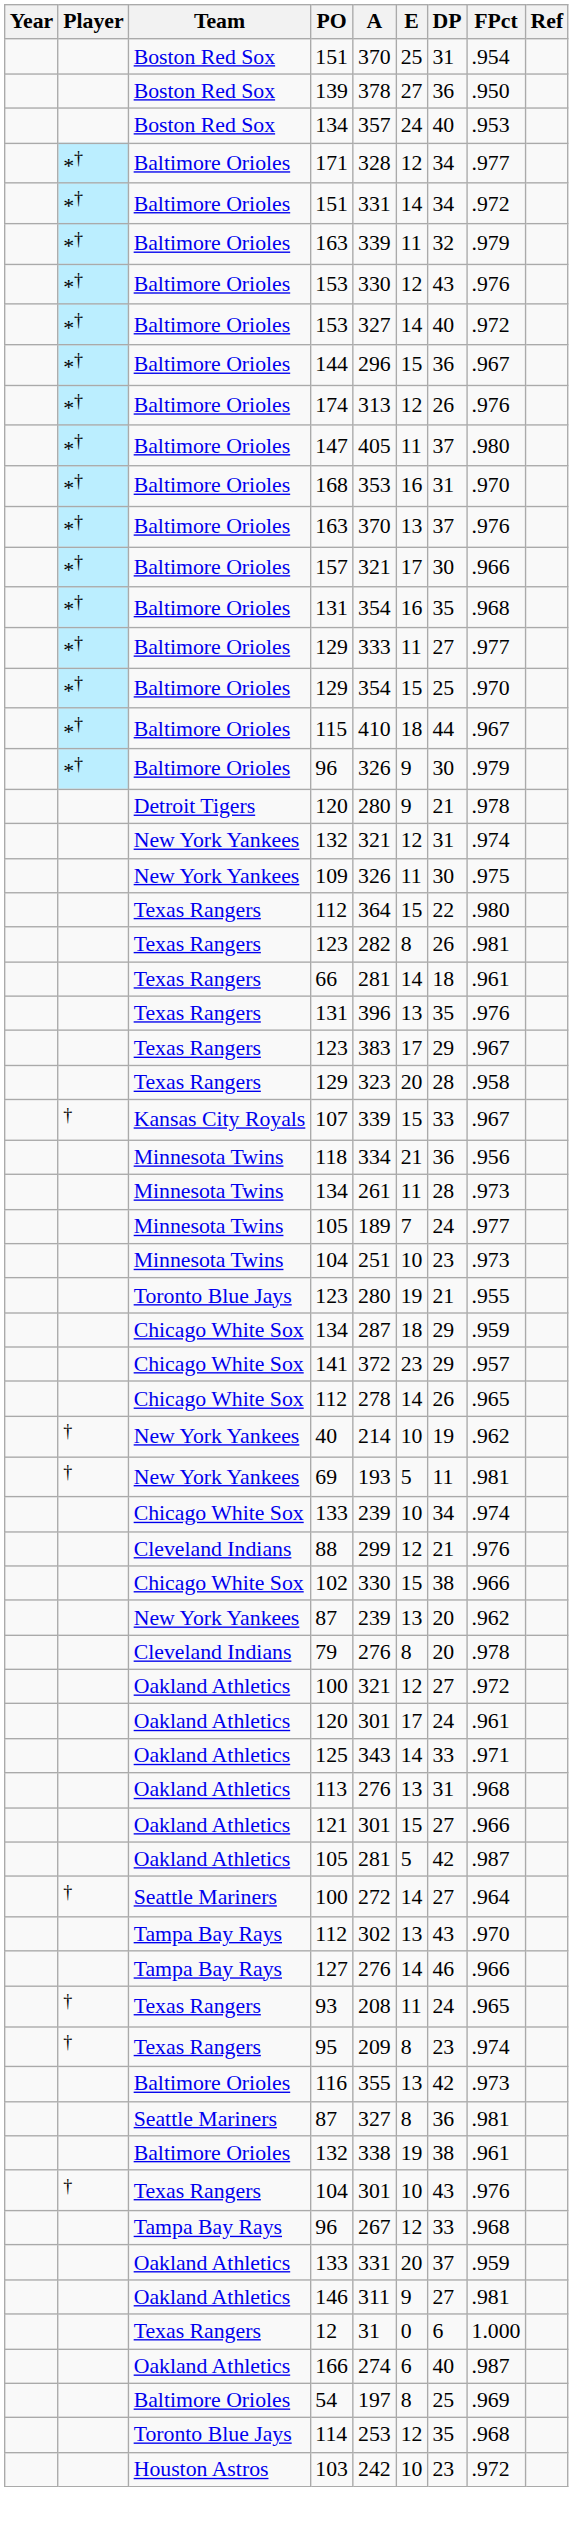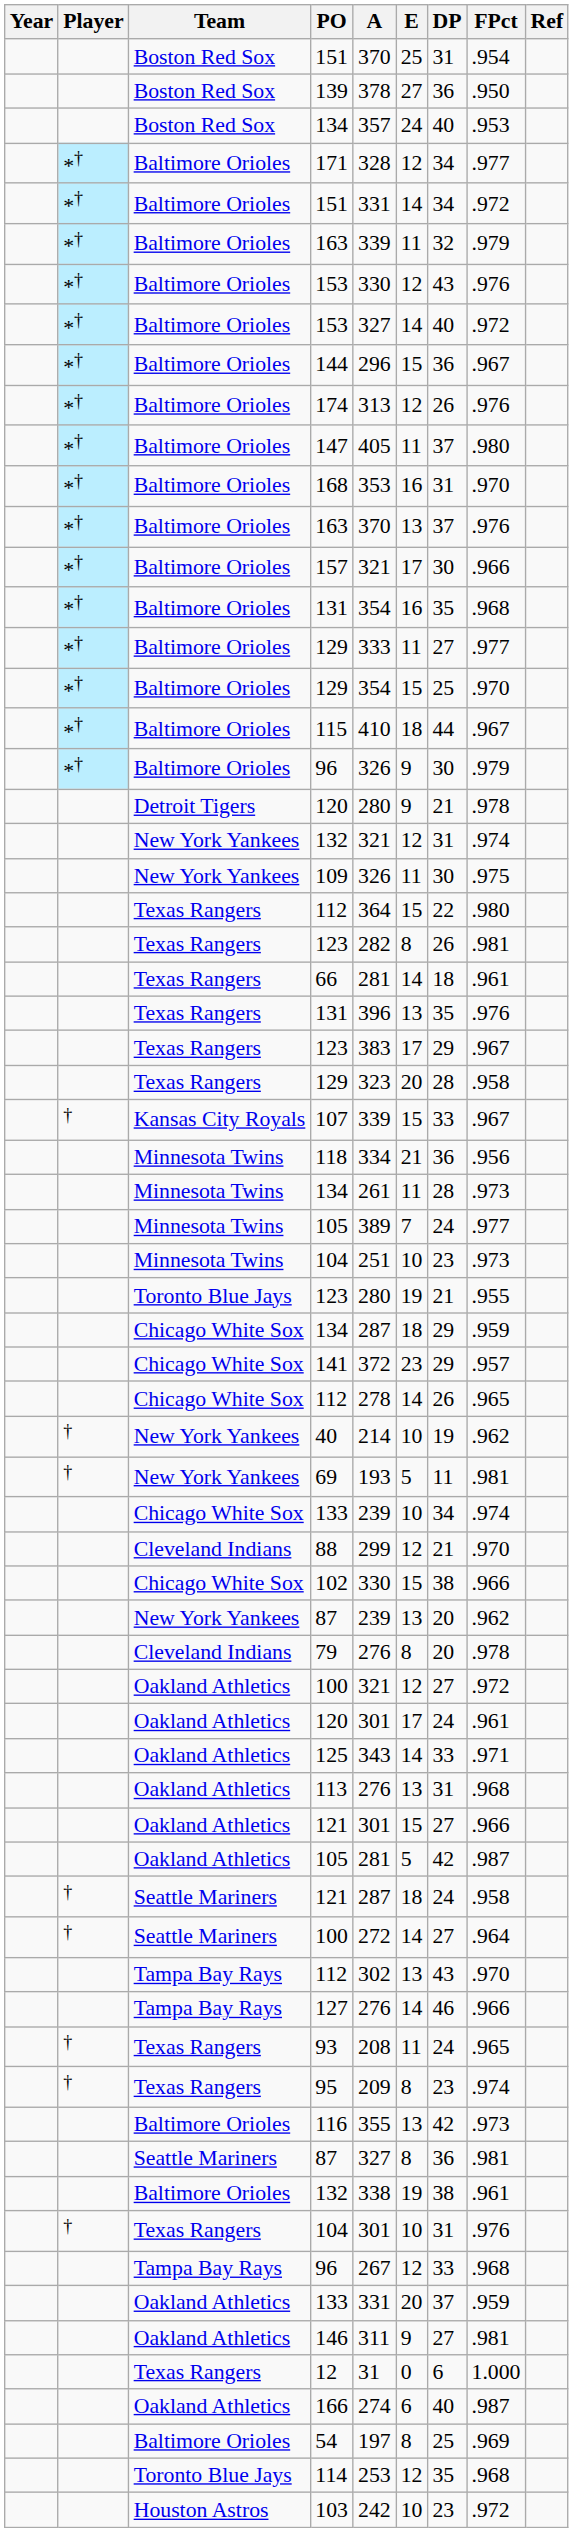 <table class="wikitable sortable" border="1">
 <tr>
 <th>Year</th>
 <th>Player</th>
 <th>Team</th>
 <th>PO</th>
 <th>A</th>
 <th>E</th>
 <th>DP</th>
 <th>FPct</th>
 <th class="unsortable">Ref</th>
 </tr>
 <tr>
 <td></td>
 <td></td>
 <td><a href='#'>Boston Red Sox</a></td>
 <td>151</td>
 <td>370</td>
 <td>25</td>
 <td>31</td>
 <td>.954</td>
 <td></td>
 </tr>
 <tr>
 <td></td>
 <td></td>
 <td><a href='#'>Boston Red Sox</a></td>
 <td>139</td>
 <td>378</td>
 <td>27</td>
 <td>36</td>
 <td>.950</td>
 <td></td>
 </tr>
 <tr>
 <td></td>
 <td></td>
 <td><a href='#'>Boston Red Sox</a></td>
 <td>134</td>
 <td>357</td>
 <td>24</td>
 <td>40</td>
 <td>.953</td>
 <td></td>
 </tr>
 <tr>
 <td></td>
 <td bgcolor=#bbeeff>*<sup>†</sup></td>
 <td><a href='#'>Baltimore Orioles</a></td>
 <td>171</td>
 <td>328</td>
 <td>12</td>
 <td>34</td>
 <td>.977</td>
 <td></td>
 </tr>
 <tr>
 <td></td>
 <td bgcolor=#bbeeff>*<sup>†</sup></td>
 <td><a href='#'>Baltimore Orioles</a></td>
 <td>151</td>
 <td>331</td>
 <td>14</td>
 <td>34</td>
 <td>.972</td>
 <td></td>
 </tr>
 <tr>
 <td></td>
 <td bgcolor=#bbeeff>*<sup>†</sup></td>
 <td><a href='#'>Baltimore Orioles</a></td>
 <td>163</td>
 <td>339</td>
 <td>11</td>
 <td>32</td>
 <td>.979</td>
 <td></td>
 </tr>
 <tr>
 <td></td>
 <td bgcolor=#bbeeff>*<sup>†</sup></td>
 <td><a href='#'>Baltimore Orioles</a></td>
 <td>153</td>
 <td>330</td>
 <td>12</td>
 <td>43</td>
 <td>.976</td>
 <td></td>
 </tr>
 <tr>
 <td></td>
 <td bgcolor=#bbeeff>*<sup>†</sup></td>
 <td><a href='#'>Baltimore Orioles</a></td>
 <td>153</td>
 <td>327</td>
 <td>14</td>
 <td>40</td>
 <td>.972</td>
 <td></td>
 </tr>
 <tr>
 <td></td>
 <td bgcolor=#bbeeff>*<sup>†</sup></td>
 <td><a href='#'>Baltimore Orioles</a></td>
 <td>144</td>
 <td>296</td>
 <td>15</td>
 <td>36</td>
 <td>.967</td>
 <td></td>
 </tr>
 <tr>
 <td></td>
 <td bgcolor=#bbeeff>*<sup>†</sup></td>
 <td><a href='#'>Baltimore Orioles</a></td>
 <td>174</td>
 <td>313</td>
 <td>12</td>
 <td>26</td>
 <td>.976</td>
 <td></td>
 </tr>
 <tr>
 <td></td>
 <td bgcolor=#bbeeff>*<sup>†</sup></td>
 <td><a href='#'>Baltimore Orioles</a></td>
 <td>147</td>
 <td>405</td>
 <td>11</td>
 <td>37</td>
 <td>.980</td>
 <td></td>
 </tr>
 <tr>
 <td></td>
 <td bgcolor=#bbeeff>*<sup>†</sup></td>
 <td><a href='#'>Baltimore Orioles</a></td>
 <td>168</td>
 <td>353</td>
 <td>16</td>
 <td>31</td>
 <td>.970</td>
 <td></td>
 </tr>
 <tr>
 <td></td>
 <td bgcolor=#bbeeff>*<sup>†</sup></td>
 <td><a href='#'>Baltimore Orioles</a></td>
 <td>163</td>
 <td>370</td>
 <td>13</td>
 <td>37</td>
 <td>.976</td>
 <td></td>
 </tr>
 <tr>
 <td></td>
 <td bgcolor=#bbeeff>*<sup>†</sup></td>
 <td><a href='#'>Baltimore Orioles</a></td>
 <td>157</td>
 <td>321</td>
 <td>17</td>
 <td>30</td>
 <td>.966</td>
 <td></td>
 </tr>
 <tr>
 <td></td>
 <td bgcolor=#bbeeff>*<sup>†</sup></td>
 <td><a href='#'>Baltimore Orioles</a></td>
 <td>131</td>
 <td>354</td>
 <td>16</td>
 <td>35</td>
 <td>.968</td>
 <td></td>
 </tr>
 <tr>
 <td></td>
 <td bgcolor=#bbeeff>*<sup>†</sup></td>
 <td><a href='#'>Baltimore Orioles</a></td>
 <td>129</td>
 <td>333</td>
 <td>11</td>
 <td>27</td>
 <td>.977</td>
 <td></td>
 </tr>
 <tr>
 <td></td>
 <td bgcolor=#bbeeff>*<sup>†</sup></td>
 <td><a href='#'>Baltimore Orioles</a></td>
 <td>129</td>
 <td>354</td>
 <td>15</td>
 <td>25</td>
 <td>.970</td>
 <td></td>
 </tr>
 <tr>
 <td></td>
 <td bgcolor=#bbeeff>*<sup>†</sup></td>
 <td><a href='#'>Baltimore Orioles</a></td>
 <td>115</td>
 <td>410</td>
 <td>18</td>
 <td>44</td>
 <td>.967</td>
 <td></td>
 </tr>
 <tr>
 <td></td>
 <td bgcolor=#bbeeff>*<sup>†</sup></td>
 <td><a href='#'>Baltimore Orioles</a></td>
 <td>96</td>
 <td>326</td>
 <td>9</td>
 <td>30</td>
 <td>.979</td>
 <td></td>
 </tr>
 <tr>
 <td></td>
 <td></td>
 <td><a href='#'>Detroit Tigers</a></td>
 <td>120</td>
 <td>280</td>
 <td>9</td>
 <td>21</td>
 <td>.978</td>
 <td></td>
 </tr>
 <tr>
 <td></td>
 <td></td>
 <td><a href='#'>New York Yankees</a></td>
 <td>132</td>
 <td>321</td>
 <td>12</td>
 <td>31</td>
 <td>.974</td>
 <td></td>
 </tr>
 <tr>
 <td></td>
 <td></td>
 <td><a href='#'>New York Yankees</a></td>
 <td>109</td>
 <td>326</td>
 <td>11</td>
 <td>30</td>
 <td>.975</td>
 <td></td>
 </tr>
 <tr>
 <td></td>
 <td></td>
 <td><a href='#'>Texas Rangers</a></td>
 <td>112</td>
 <td>364</td>
 <td>15</td>
 <td>22</td>
 <td>.980</td>
 <td></td>
 </tr>
 <tr>
 <td></td>
 <td></td>
 <td><a href='#'>Texas Rangers</a></td>
 <td>123</td>
 <td>282</td>
 <td>8</td>
 <td>26</td>
 <td>.981</td>
 <td></td>
 </tr>
 <tr>
 <td></td>
 <td></td>
 <td><a href='#'>Texas Rangers</a></td>
 <td>66</td>
 <td>281</td>
 <td>14</td>
 <td>18</td>
 <td>.961</td>
 <td></td>
 </tr>
 <tr>
 <td></td>
 <td></td>
 <td><a href='#'>Texas Rangers</a></td>
 <td>131</td>
 <td>396</td>
 <td>13</td>
 <td>35</td>
 <td>.976</td>
 <td></td>
 </tr>
 <tr>
 <td></td>
 <td></td>
 <td><a href='#'>Texas Rangers</a></td>
 <td>123</td>
 <td>383</td>
 <td>17</td>
 <td>29</td>
 <td>.967</td>
 <td></td>
 </tr>
 <tr>
 <td></td>
 <td></td>
 <td><a href='#'>Texas Rangers</a></td>
 <td>129</td>
 <td>323</td>
 <td>20</td>
 <td>28</td>
 <td>.958</td>
 <td></td>
 </tr>
 <tr>
 <td></td>
 <td><sup>†</sup></td>
 <td><a href='#'>Kansas City Royals</a></td>
 <td>107</td>
 <td>339</td>
 <td>15</td>
 <td>33</td>
 <td>.967</td>
 <td></td>
 </tr>
 <tr>
 <td></td>
 <td></td>
 <td><a href='#'>Minnesota Twins</a></td>
 <td>118</td>
 <td>334</td>
 <td>21</td>
 <td>36</td>
 <td>.956</td>
 <td></td>
 </tr>
 <tr>
 <td></td>
 <td></td>
 <td><a href='#'>Minnesota Twins</a></td>
 <td>134</td>
 <td>261</td>
 <td>11</td>
 <td>28</td>
 <td>.973</td>
 <td></td>
 </tr>
 <tr>
 <td></td>
 <td></td>
 <td><a href='#'>Minnesota Twins</a></td>
 <td>105</td>
-<td>189</td>
+<td>389</td>
 <td>7</td>
 <td>24</td>
 <td>.977</td>
 <td></td>
 </tr>
 <tr>
 <td></td>
 <td></td>
 <td><a href='#'>Minnesota Twins</a></td>
 <td>104</td>
 <td>251</td>
 <td>10</td>
 <td>23</td>
 <td>.973</td>
 <td></td>
 </tr>
 <tr>
 <td></td>
 <td></td>
 <td><a href='#'>Toronto Blue Jays</a></td>
 <td>123</td>
 <td>280</td>
 <td>19</td>
 <td>21</td>
 <td>.955</td>
 <td></td>
 </tr>
 <tr>
 <td></td>
 <td></td>
 <td><a href='#'>Chicago White Sox</a></td>
 <td>134</td>
 <td>287</td>
 <td>18</td>
 <td>29</td>
 <td>.959</td>
 <td></td>
 </tr>
 <tr>
 <td></td>
 <td></td>
 <td><a href='#'>Chicago White Sox</a></td>
 <td>141</td>
 <td>372</td>
 <td>23</td>
 <td>29</td>
 <td>.957</td>
 <td></td>
 </tr>
 <tr>
 <td></td>
 <td></td>
 <td><a href='#'>Chicago White Sox</a></td>
 <td>112</td>
 <td>278</td>
 <td>14</td>
 <td>26</td>
 <td>.965</td>
 <td></td>
 </tr>
 <tr>
 <td></td>
 <td><sup>†</sup></td>
 <td><a href='#'>New York Yankees</a></td>
 <td>40</td>
 <td>214</td>
 <td>10</td>
 <td>19</td>
 <td>.962</td>
 <td></td>
 </tr>
 <tr>
 <td></td>
 <td><sup>†</sup></td>
 <td><a href='#'>New York Yankees</a></td>
 <td>69</td>
 <td>193</td>
 <td>5</td>
 <td>11</td>
 <td>.981</td>
 <td></td>
 </tr>
 <tr>
 <td></td>
 <td></td>
 <td><a href='#'>Chicago White Sox</a></td>
 <td>133</td>
 <td>239</td>
 <td>10</td>
 <td>34</td>
 <td>.974</td>
 <td></td>
 </tr>
 <tr>
 <td></td>
 <td></td>
 <td><a href='#'>Cleveland Indians</a></td>
 <td>88</td>
 <td>299</td>
 <td>12</td>
 <td>21</td>
-<td>.976</td>
+<td>.970</td>
 <td></td>
 </tr>
 <tr>
 <td></td>
 <td></td>
 <td><a href='#'>Chicago White Sox</a></td>
 <td>102</td>
 <td>330</td>
 <td>15</td>
 <td>38</td>
 <td>.966</td>
 <td></td>
 </tr>
 <tr>
 <td></td>
 <td></td>
 <td><a href='#'>New York Yankees</a></td>
 <td>87</td>
 <td>239</td>
 <td>13</td>
 <td>20</td>
 <td>.962</td>
 <td></td>
 </tr>
 <tr>
 <td></td>
 <td></td>
 <td><a href='#'>Cleveland Indians</a></td>
 <td>79</td>
 <td>276</td>
 <td>8</td>
 <td>20</td>
 <td>.978</td>
 <td></td>
 </tr>
 <tr>
 <td></td>
 <td></td>
 <td><a href='#'>Oakland Athletics</a></td>
 <td>100</td>
 <td>321</td>
 <td>12</td>
 <td>27</td>
 <td>.972</td>
 <td></td>
 </tr>
 <tr>
 <td></td>
 <td></td>
 <td><a href='#'>Oakland Athletics</a></td>
 <td>120</td>
 <td>301</td>
 <td>17</td>
 <td>24</td>
 <td>.961</td>
 <td></td>
 </tr>
 <tr>
 <td></td>
 <td></td>
 <td><a href='#'>Oakland Athletics</a></td>
 <td>125</td>
 <td>343</td>
 <td>14</td>
 <td>33</td>
 <td>.971</td>
 <td></td>
 </tr>
 <tr>
 <td></td>
 <td></td>
 <td><a href='#'>Oakland Athletics</a></td>
 <td>113</td>
 <td>276</td>
 <td>13</td>
 <td>31</td>
 <td>.968</td>
 <td></td>
 </tr>
 <tr>
 <td></td>
 <td></td>
 <td><a href='#'>Oakland Athletics</a></td>
 <td>121</td>
 <td>301</td>
 <td>15</td>
 <td>27</td>
 <td>.966</td>
 <td></td>
 </tr>
 <tr>
 <td></td>
 <td></td>
 <td><a href='#'>Oakland Athletics</a></td>
 <td>105</td>
 <td>281</td>
 <td>5</td>
 <td>42</td>
 <td>.987</td>
 <td></td>
 </tr>
 <tr>
 <td></td>
 <td><sup>†</sup></td>
 <td><a href='#'>Seattle Mariners</a></td>
+<td>121</td>
+<td>287</td>
+<td>18</td>
+<td>24</td>
+<td>.958</td>
+<td></td>
+</tr>
+<tr>
+<td></td>
+<td><sup>†</sup></td>
+<td><a href='#'>Seattle Mariners</a></td>
 <td>100</td>
 <td>272</td>
 <td>14</td>
 <td>27</td>
 <td>.964</td>
 <td></td>
 </tr>
 <tr>
 <td></td>
 <td></td>
 <td><a href='#'>Tampa Bay Rays</a></td>
 <td>112</td>
 <td>302</td>
 <td>13</td>
 <td>43</td>
 <td>.970</td>
 <td></td>
 </tr>
 <tr>
 <td></td>
 <td></td>
 <td><a href='#'>Tampa Bay Rays</a></td>
 <td>127</td>
 <td>276</td>
 <td>14</td>
 <td>46</td>
 <td>.966</td>
 <td></td>
 </tr>
 <tr>
 <td></td>
 <td><sup>†</sup></td>
 <td><a href='#'>Texas Rangers</a></td>
 <td>93</td>
 <td>208</td>
 <td>11</td>
 <td>24</td>
 <td>.965</td>
 <td></td>
 </tr>
 <tr>
 <td></td>
 <td><sup>†</sup></td>
 <td><a href='#'>Texas Rangers</a></td>
 <td>95</td>
 <td>209</td>
 <td>8</td>
 <td>23</td>
 <td>.974</td>
 <td></td>
 </tr>
 <tr>
 <td></td>
 <td></td>
 <td><a href='#'>Baltimore Orioles</a></td>
 <td>116</td>
 <td>355</td>
 <td>13</td>
 <td>42</td>
 <td>.973</td>
 <td></td>
 </tr>
 <tr>
 <td></td>
 <td></td>
 <td><a href='#'>Seattle Mariners</a></td>
 <td>87</td>
 <td>327</td>
 <td>8</td>
 <td>36</td>
 <td>.981</td>
 <td></td>
 </tr>
 <tr>
 <td></td>
 <td></td>
 <td><a href='#'>Baltimore Orioles</a></td>
 <td>132</td>
 <td>338</td>
 <td>19</td>
 <td>38</td>
 <td>.961</td>
 <td></td>
 </tr>
 <tr>
 <td></td>
 <td><sup>†</sup></td>
 <td><a href='#'>Texas Rangers</a></td>
 <td>104</td>
 <td>301</td>
 <td>10</td>
-<td>43</td>
+<td>31</td>
 <td>.976</td>
 <td></td>
 </tr>
 <tr>
 <td></td>
 <td></td>
 <td><a href='#'>Tampa Bay Rays</a></td>
 <td>96</td>
 <td>267</td>
 <td>12</td>
 <td>33</td>
 <td>.968</td>
 <td></td>
 </tr>
 <tr>
 <td></td>
 <td></td>
 <td><a href='#'>Oakland Athletics</a></td>
 <td>133</td>
 <td>331</td>
 <td>20</td>
 <td>37</td>
 <td>.959</td>
 <td></td>
 </tr>
 <tr>
 <td></td>
 <td></td>
 <td><a href='#'>Oakland Athletics</a></td>
 <td>146</td>
 <td>311</td>
 <td>9</td>
 <td>27</td>
 <td>.981</td>
 <td></td>
 </tr>
 <tr>
 <td></td>
 <td></td>
 <td><a href='#'>Texas Rangers</a></td>
 <td>12</td>
 <td>31</td>
 <td>0</td>
 <td>6</td>
 <td>1.000</td>
 <td></td>
 </tr>
 <tr>
 <td></td>
 <td></td>
 <td><a href='#'>Oakland Athletics</a></td>
 <td>166</td>
 <td>274</td>
 <td>6</td>
 <td>40</td>
 <td>.987</td>
 <td></td>
 </tr>
 <tr>
 <td></td>
 <td></td>
 <td><a href='#'>Baltimore Orioles</a></td>
 <td>54</td>
 <td>197</td>
 <td>8</td>
 <td>25</td>
 <td>.969</td>
 <td></td>
 </tr>
 <tr>
 <td></td>
 <td></td>
 <td><a href='#'>Toronto Blue Jays</a></td>
 <td>114</td>
 <td>253</td>
 <td>12</td>
 <td>35</td>
 <td>.968</td>
 <td></td>
 </tr>
 <tr>
 <td></td>
 <td></td>
 <td><a href='#'>Houston Astros</a></td>
 <td>103</td>
 <td>242</td>
 <td>10</td>
 <td>23</td>
 <td>.972</td>
 <td></td>
 </tr>
 </table>
